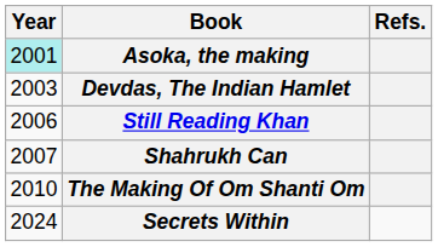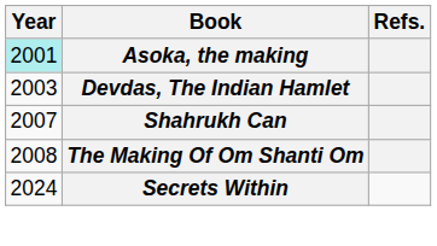 <table class="wikitable sortable plainrowheaders" style="text-align:center">
 <tr>
 <th scope="col">Year</th>
 <th scope="col">Book</th>
 <th>Refs.</th>
 </tr>
 <tr>
 <td style="background: paleturquoise;">2001</td>
 <th scope="row"><em> Asoka, the making</em></th>
 <th></th>
 </tr>
 <tr>
 <td>2003</td>
 <th scope="row"><em>Devdas, The Indian Hamlet</em></th>
 <th></th>
 </tr>
 <tr>
-<td>2006</td>
-<th scope="row"><em><a href='#'>Still Reading Khan</a></em></th>
-<th></th>
-</tr>
-<tr>
 <td>2007</td>
 <th scope="row"><em>Shahrukh Can</em></th>
 <th></th>
 </tr>
 <tr>
-<td>2010</td>
+<td>2008</td>
 <th scope="row"><em>The Making Of Om Shanti Om</em></th>
 <th></th>
 </tr>
 <tr>
 <td>2024</td>
 <th scope="row"><em>Secrets Within</em></th>
 </tr>
 </table>
